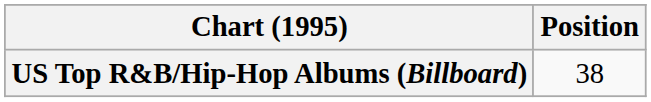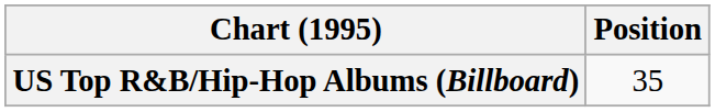 <table class="wikitable plainrowheaders" style="text-align:center">
 <tr>
 <th>Chart (1995)</th>
 <th>Position</th>
 </tr>
 <tr>
 <th scope="row">US Top R&B/Hip-Hop Albums (<em>Billboard</em>)</th>
-<td>38</td>
+<td>35</td>
 </tr>
 </table>
